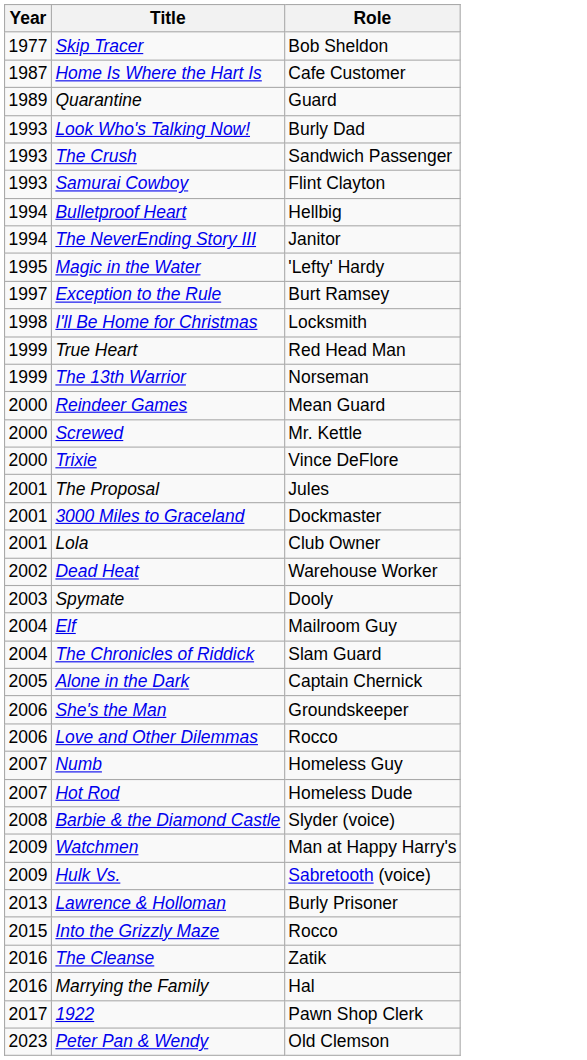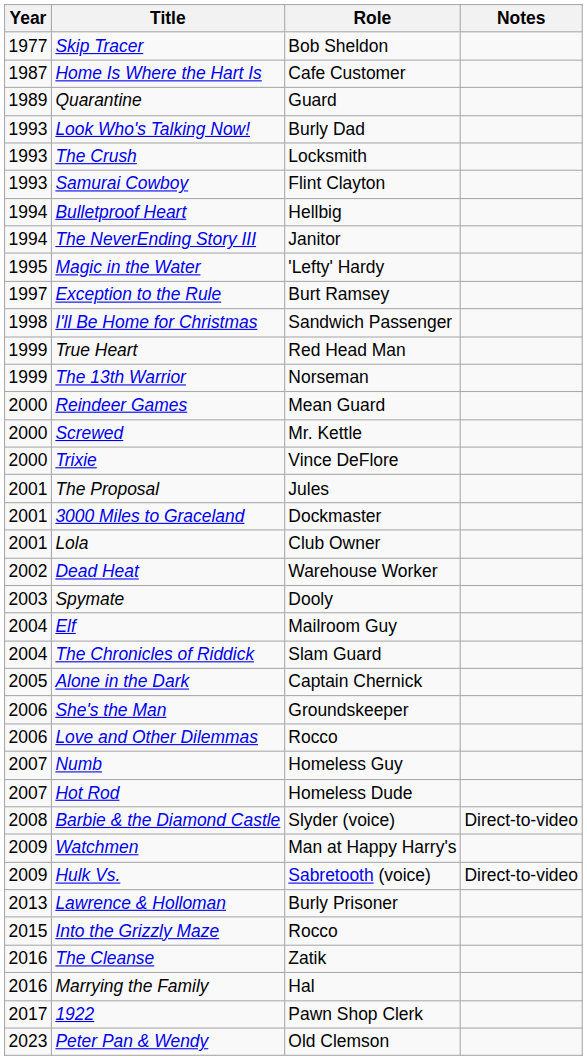 <table class="wikitable sortable">
 <tr>
 <th>Year</th>
 <th>Title</th>
 <th>Role</th>
+<th>Notes</th>
 </tr>
 <tr>
 <td>1977</td>
 <td><em><a href='#'>Skip Tracer</a></em></td>
 <td>Bob Sheldon</td>
+<td></td>
 </tr>
 <tr>
 <td>1987</td>
 <td><em><a href='#'>Home Is Where the Hart Is</a></em></td>
 <td>Cafe Customer</td>
+<td></td>
 </tr>
 <tr>
 <td>1989</td>
 <td><em>Quarantine</em></td>
 <td>Guard</td>
+<td></td>
 </tr>
 <tr>
 <td>1993</td>
 <td><em><a href='#'>Look Who's Talking Now!</a></em></td>
 <td>Burly Dad</td>
+<td></td>
 </tr>
 <tr>
 <td>1993</td>
 <td data-sort-value="Crush, The"><em><a href='#'>The Crush</a></em></td>
-<td>Sandwich Passenger</td>
+<td>Locksmith</td>
+<td></td>
 </tr>
 <tr>
 <td>1993</td>
 <td><em><a href='#'>Samurai Cowboy</a></em></td>
 <td>Flint Clayton</td>
+<td></td>
 </tr>
 <tr>
 <td>1994</td>
 <td><em><a href='#'>Bulletproof Heart</a></em></td>
 <td>Hellbig</td>
+<td></td>
 </tr>
 <tr>
 <td>1994</td>
 <td data-sort-value="NeverEnding Story III, The"><em><a href='#'>The NeverEnding Story III</a></em></td>
 <td>Janitor</td>
+<td></td>
 </tr>
 <tr>
 <td>1995</td>
 <td><em><a href='#'>Magic in the Water</a></em></td>
 <td>'Lefty' Hardy</td>
+<td></td>
 </tr>
 <tr>
 <td>1997</td>
 <td><em><a href='#'>Exception to the Rule</a></em></td>
 <td>Burt Ramsey</td>
+<td></td>
 </tr>
 <tr>
 <td>1998</td>
 <td><em><a href='#'>I'll Be Home for Christmas</a></em></td>
-<td>Locksmith</td>
+<td>Sandwich Passenger</td>
+<td></td>
 </tr>
 <tr>
 <td>1999</td>
 <td><em>True Heart</em></td>
 <td>Red Head Man</td>
+<td></td>
 </tr>
 <tr>
 <td>1999</td>
 <td data-sort-value="13th Warrior, The"><em><a href='#'>The 13th Warrior</a></em></td>
 <td>Norseman</td>
+<td></td>
 </tr>
 <tr>
 <td>2000</td>
 <td><em><a href='#'>Reindeer Games</a></em></td>
 <td>Mean Guard</td>
+<td></td>
 </tr>
 <tr>
 <td>2000</td>
 <td><em><a href='#'>Screwed</a></em></td>
 <td>Mr. Kettle</td>
+<td></td>
 </tr>
 <tr>
 <td>2000</td>
 <td><em><a href='#'>Trixie</a></em></td>
 <td>Vince DeFlore</td>
+<td></td>
 </tr>
 <tr>
 <td>2001</td>
 <td data-sort-value="Proposal, The"><em>The Proposal</em></td>
 <td>Jules</td>
+<td></td>
 </tr>
 <tr>
 <td>2001</td>
 <td><em><a href='#'>3000 Miles to Graceland</a></em></td>
 <td>Dockmaster</td>
+<td></td>
 </tr>
 <tr>
 <td>2001</td>
 <td><em>Lola</em></td>
 <td>Club Owner</td>
+<td></td>
 </tr>
 <tr>
 <td>2002</td>
 <td><em><a href='#'>Dead Heat</a></em></td>
 <td>Warehouse Worker</td>
+<td></td>
 </tr>
 <tr>
 <td>2003</td>
 <td><em>Spymate</em></td>
 <td>Dooly</td>
+<td></td>
 </tr>
 <tr>
 <td>2004</td>
 <td><em><a href='#'>Elf</a></em></td>
 <td>Mailroom Guy</td>
+<td></td>
 </tr>
 <tr>
 <td>2004</td>
 <td data-sort-value="Chronicles of Riddick, The"><em><a href='#'>The Chronicles of Riddick</a></em></td>
 <td>Slam Guard</td>
+<td></td>
 </tr>
 <tr>
 <td>2005</td>
 <td><em><a href='#'>Alone in the Dark</a></em></td>
 <td>Captain Chernick</td>
+<td></td>
 </tr>
 <tr>
 <td>2006</td>
 <td><em><a href='#'>She's the Man</a></em></td>
 <td>Groundskeeper</td>
+<td></td>
 </tr>
 <tr>
 <td>2006</td>
 <td><em><a href='#'>Love and Other Dilemmas</a></em></td>
 <td>Rocco</td>
+<td></td>
 </tr>
 <tr>
 <td>2007</td>
 <td><em><a href='#'>Numb</a></em></td>
 <td>Homeless Guy</td>
+<td></td>
 </tr>
 <tr>
 <td>2007</td>
 <td><em><a href='#'>Hot Rod</a></em></td>
 <td>Homeless Dude</td>
+<td></td>
 </tr>
 <tr>
 <td>2008</td>
 <td><em><a href='#'>Barbie & the Diamond Castle</a></em></td>
 <td>Slyder (voice)</td>
+<td>Direct-to-video</td>
 </tr>
 <tr>
 <td>2009</td>
 <td><em><a href='#'>Watchmen</a></em></td>
 <td>Man at Happy Harry's</td>
+<td></td>
 </tr>
 <tr>
 <td>2009</td>
 <td><em><a href='#'>Hulk Vs.</a></em></td>
 <td><a href='#'>Sabretooth</a> (voice)</td>
+<td>Direct-to-video</td>
 </tr>
 <tr>
 <td>2013</td>
 <td><em><a href='#'>Lawrence & Holloman</a></em></td>
 <td>Burly Prisoner</td>
+<td></td>
 </tr>
 <tr>
 <td>2015</td>
 <td><em><a href='#'>Into the Grizzly Maze</a></em></td>
 <td>Rocco</td>
+<td></td>
 </tr>
 <tr>
 <td>2016</td>
 <td data-sort-value="Cleanse, The"><em><a href='#'>The Cleanse</a></em></td>
 <td>Zatik</td>
+<td></td>
 </tr>
 <tr>
 <td>2016</td>
 <td><em>Marrying the Family</em></td>
 <td>Hal</td>
+<td></td>
 </tr>
 <tr>
 <td>2017</td>
 <td><em><a href='#'>1922</a></em></td>
 <td>Pawn Shop Clerk</td>
+<td></td>
 </tr>
 <tr>
 <td>2023</td>
 <td><em><a href='#'>Peter Pan & Wendy</a></em></td>
 <td>Old Clemson</td>
+<td></td>
 </tr>
 </table>
